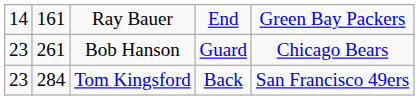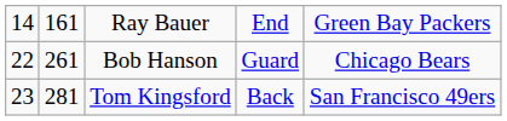 <table class="wikitable" style="text-align:center">
 <tr>
 <td>14</td>
 <td>161</td>
 <td>Ray Bauer</td>
 <td><a href='#'>End</a></td>
 <td><a href='#'>Green Bay Packers</a></td>
 </tr>
 <tr>
-<td>23</td>
+<td>22</td>
 <td>261</td>
 <td>Bob Hanson</td>
 <td><a href='#'>Guard</a></td>
 <td><a href='#'>Chicago Bears</a></td>
 </tr>
 <tr>
 <td>23</td>
-<td>284</td>
+<td>281</td>
 <td><a href='#'>Tom Kingsford</a></td>
 <td><a href='#'>Back</a></td>
 <td><a href='#'>San Francisco 49ers</a></td>
 </tr>
 </table>
